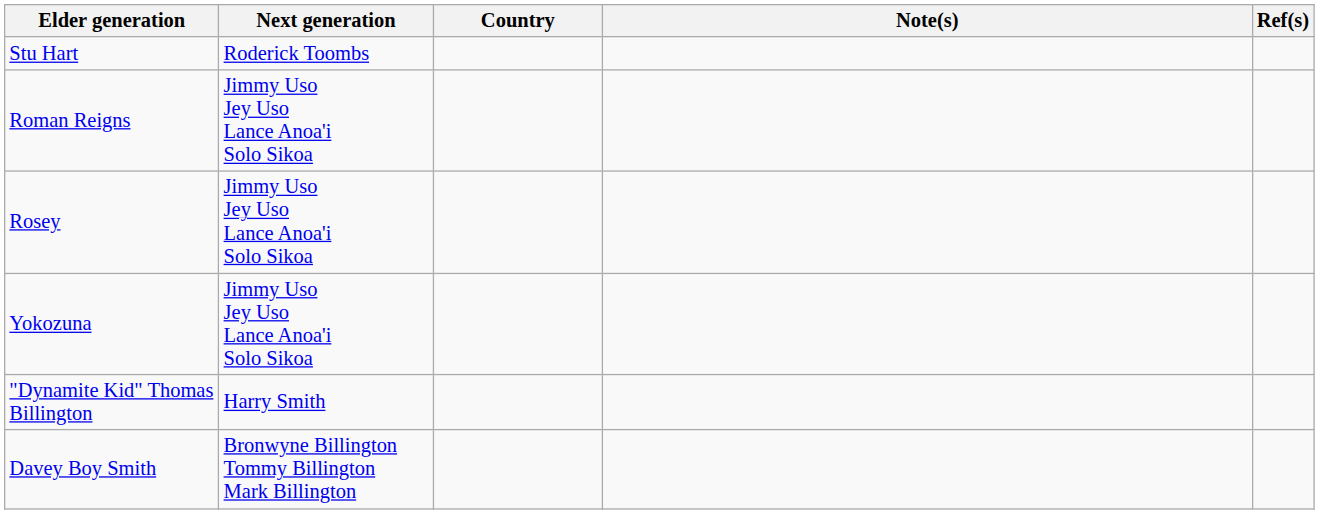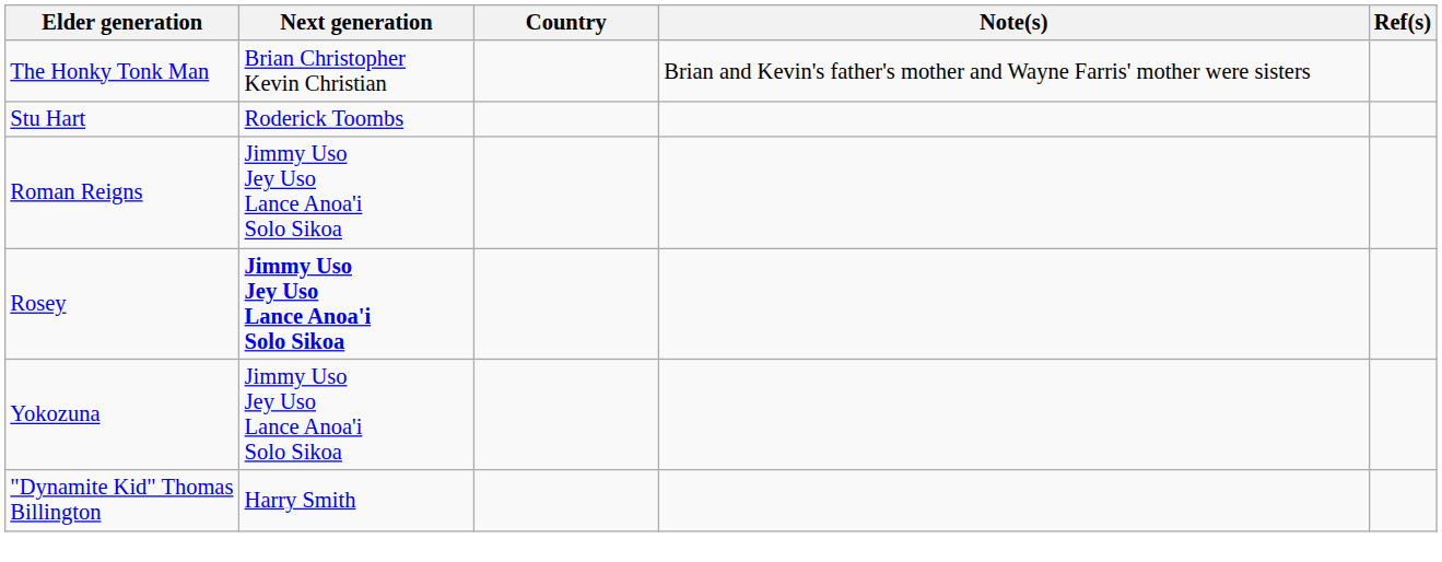 <table class="wikitable sortable">
 <tr>
 <th style="width:160px;">Elder generation</th>
 <th style="width:160px;">Next generation</th>
 <th style="width:125px;">Country</th>
 <th style="width:500px;">Note(s)</th>
 <th style="width:*;">Ref(s)</th>
+</tr>
+<tr>
+<td><a href='#'>The Honky Tonk Man</a></td>
+<td><a href='#'>Brian Christopher</a><br>Kevin Christian</td>
+<td></td>
+<td>Brian and Kevin's father's mother and Wayne Farris' mother were sisters</td>
+<td></td>
 </tr>
 <tr>
 <td><a href='#'>Stu Hart</a></td>
 <td><a href='#'>Roderick Toombs</a></td>
 <td></td>
 <td></td>
 <td></td>
 </tr>
 <tr>
 <td><a href='#'>Roman Reigns</a></td>
 <td><a href='#'>Jimmy Uso</a><br><a href='#'>Jey Uso</a><br><a href='#'>Lance Anoa'i</a><br><a href='#'>Solo Sikoa</a></td>
 <td></td>
 <td></td>
 <td></td>
 </tr>
 <tr>
 <td><a href='#'>Rosey</a></td>
-<td><a href='#'>Jimmy Uso</a><br><a href='#'>Jey Uso</a><br><a href='#'>Lance Anoa'i</a><br><a href='#'>Solo Sikoa</a></td>
+<td><strong><a href='#'>Jimmy Uso</a><br><a href='#'>Jey Uso</a><br><a href='#'>Lance Anoa'i</a><br><a href='#'>Solo Sikoa</a></strong></td>
 <td></td>
 <td></td>
 <td></td>
 </tr>
 <tr>
 <td><a href='#'>Yokozuna</a></td>
 <td><a href='#'>Jimmy Uso</a><br><a href='#'>Jey Uso</a><br><a href='#'>Lance Anoa'i</a><br><a href='#'>Solo Sikoa</a></td>
 <td></td>
 <td></td>
 <td></td>
 </tr>
 <tr>
 <td><a href='#'>"Dynamite Kid" Thomas Billington</a></td>
 <td><a href='#'>Harry Smith</a></td>
 <td> </td>
 <td></td>
 <td></td>
 </tr>
-<tr>
-<td><a href='#'>Davey Boy Smith</a></td>
-<td><a href='#'>Bronwyne Billington</a><br><a href='#'>Tommy Billington</a><br><a href='#'>Mark Billington</a></td>
-<td> </td>
-<td></td>
-<td></td>
-</tr>
 </table>
